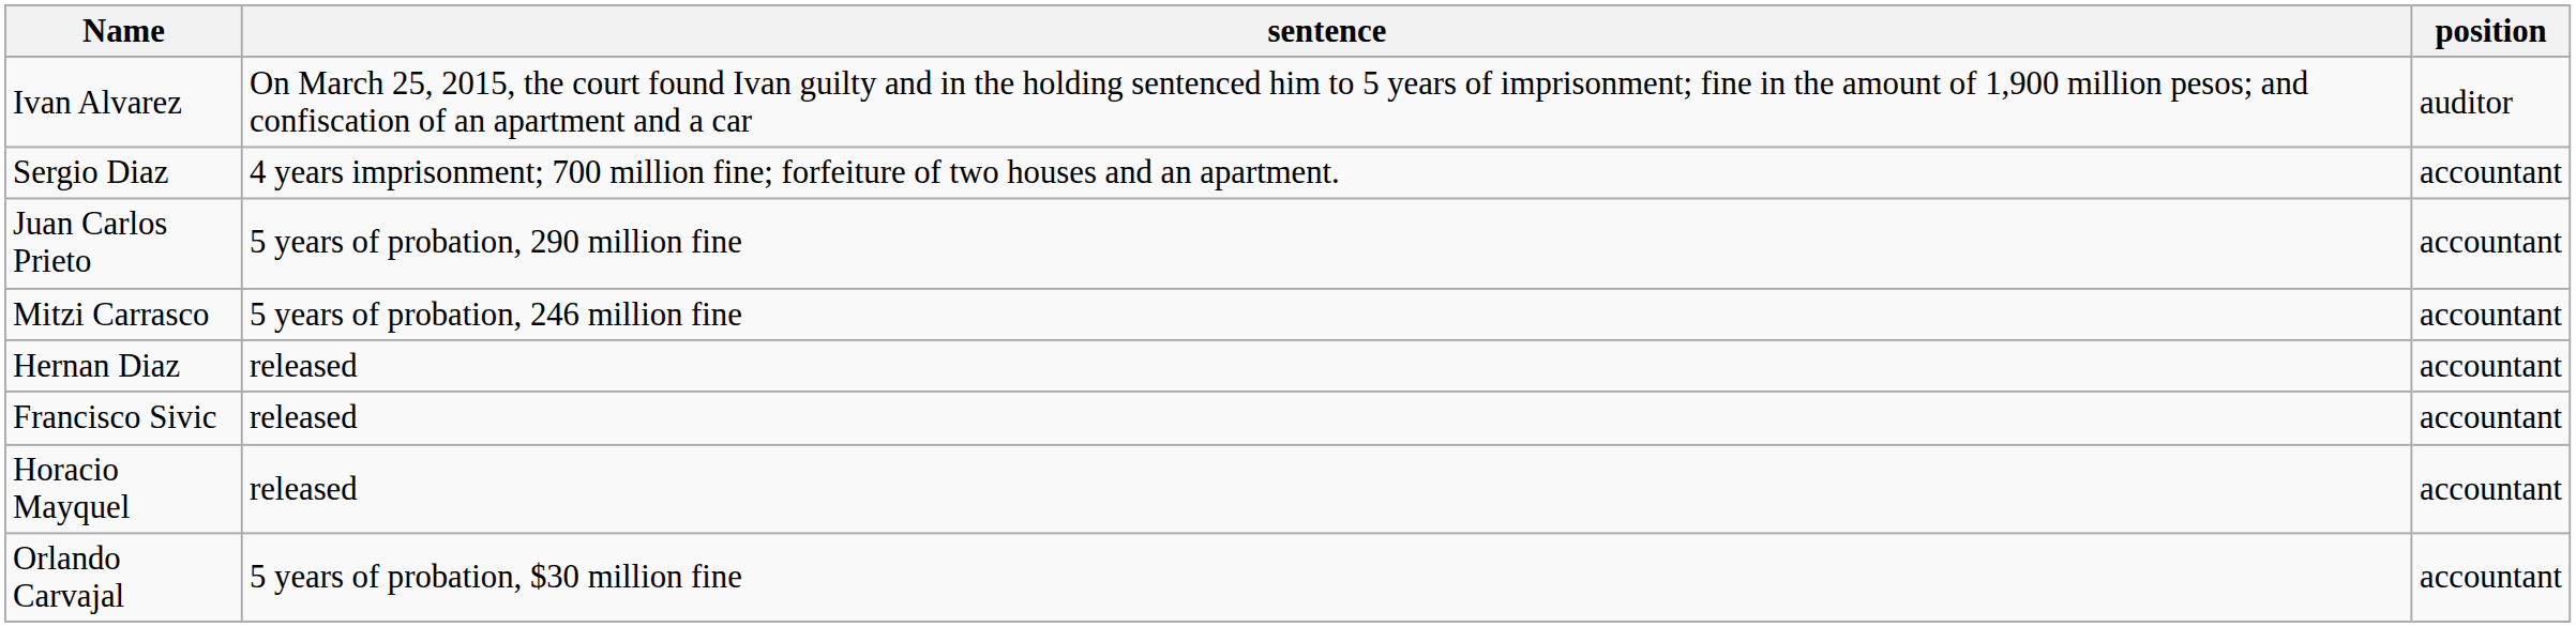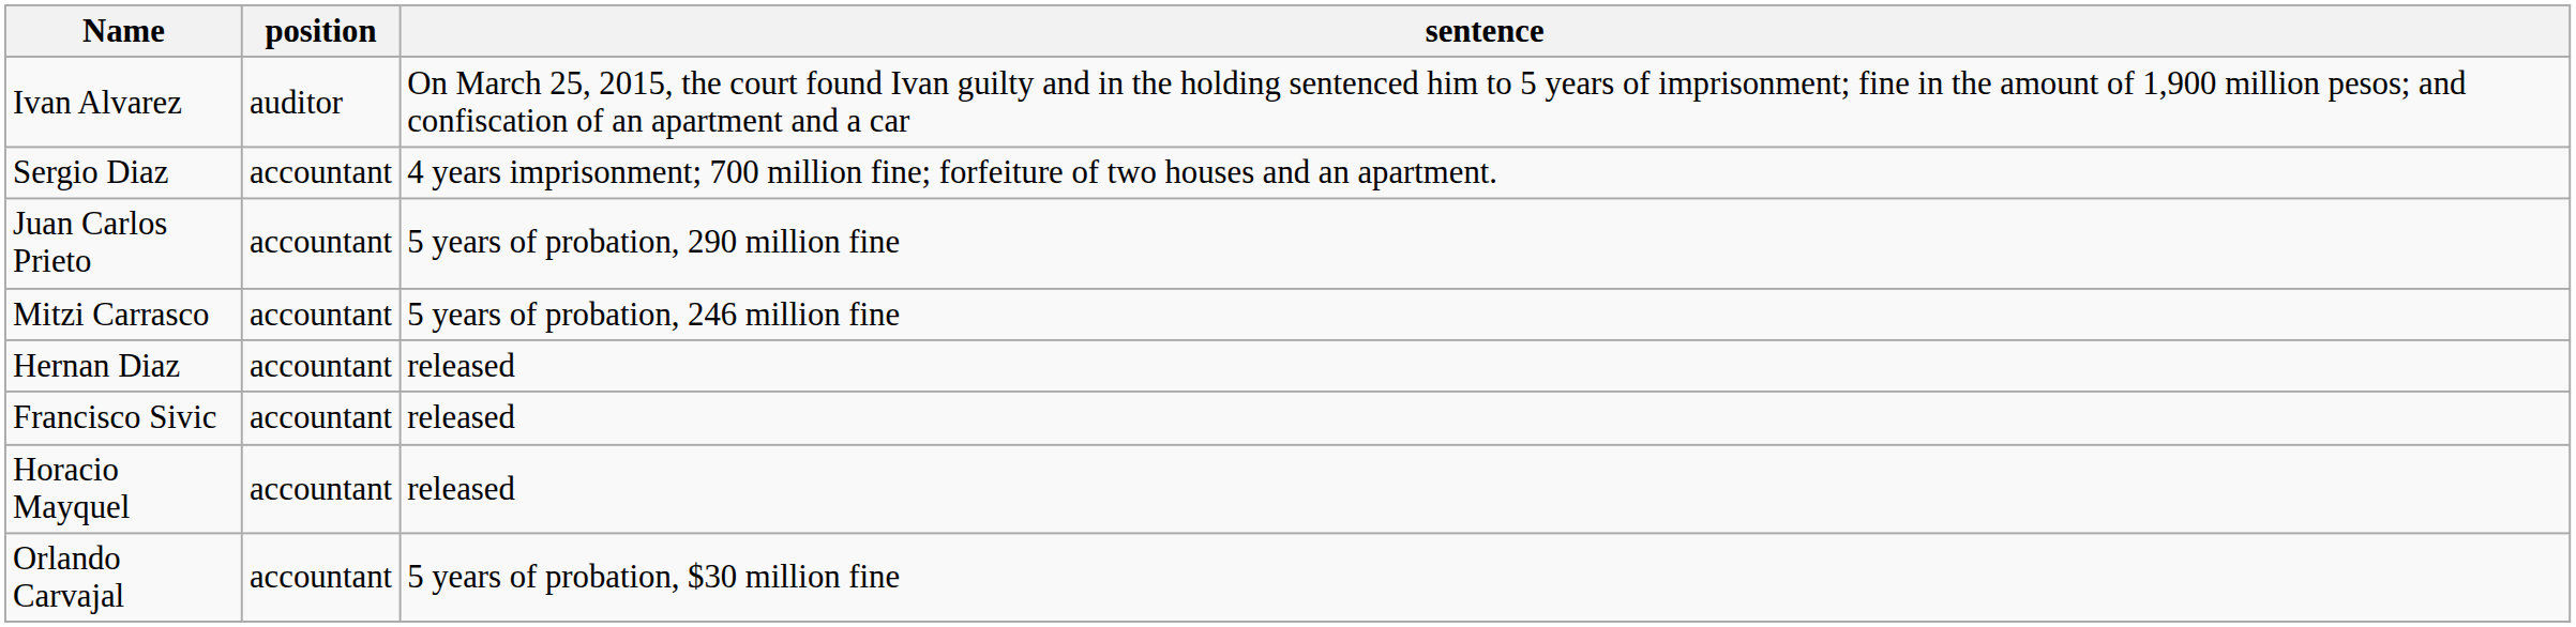 <table class="wikitable">
 <tr>
 <th>Name</th>
+<th>position</th>
 <th>sentence</th>
-<th>position</th>
 </tr>
 <tr>
 <td>Ivan Alvarez</td>
+<td>auditor</td>
 <td>On March 25, 2015, the court found Ivan guilty and in the holding sentenced him to 5 years of imprisonment; fine in the amount of 1,900 million pesos; and confiscation of an apartment and a car</td>
-<td>auditor</td>
 </tr>
 <tr>
 <td>Sergio Diaz</td>
+<td>accountant</td>
 <td>4 years imprisonment; 700 million fine; forfeiture of two houses and an apartment.</td>
-<td>accountant</td>
 </tr>
 <tr>
 <td>Juan Carlos Prieto</td>
+<td>accountant</td>
 <td>5 years of probation, 290 million fine</td>
-<td>accountant</td>
 </tr>
 <tr>
 <td>Mitzi Carrasco</td>
+<td>accountant</td>
 <td>5 years of probation, 246 million fine</td>
-<td>accountant</td>
 </tr>
 <tr>
 <td>Hernan Diaz</td>
+<td>accountant</td>
 <td>released</td>
-<td>accountant</td>
 </tr>
 <tr>
 <td>Francisco Sivic</td>
+<td>accountant</td>
 <td>released</td>
-<td>accountant</td>
 </tr>
 <tr>
 <td>Horacio Mayquel</td>
+<td>accountant</td>
 <td>released</td>
-<td>accountant</td>
 </tr>
 <tr>
 <td>Orlando Carvajal</td>
+<td>accountant</td>
 <td>5 years of probation, $30 million fine</td>
-<td>accountant</td>
 </tr>
 </table>
